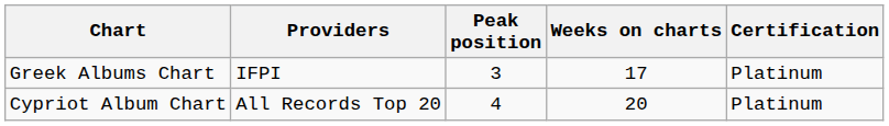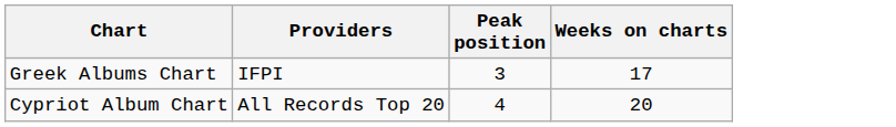 <table class="wikitable">
 <tr style="background:#ebf5ff;">
 <th align="left">Chart</th>
 <th align="left">Providers</th>
 <th align="left">Peak<br>position</th>
 <th align="left">Weeks on charts</th>
-<th align="left">Certification</th>
 </tr>
 <tr>
 <td align="left">Greek Albums Chart</td>
 <td align="left">IFPI</td>
 <td style="text-align:center;">3</td>
 <td style="text-align:center;">17</td>
-<td align="left">Platinum</td>
 </tr>
 <tr>
 <td align="left">Cypriot Album Chart</td>
 <td align="left">All Records Top 20</td>
 <td style="text-align:center;">4</td>
 <td style="text-align:center;">20</td>
-<td align="left">Platinum</td>
 </tr>
 </table>
